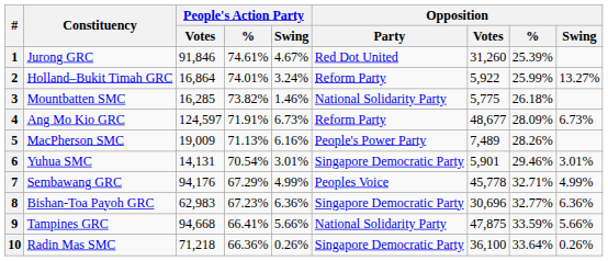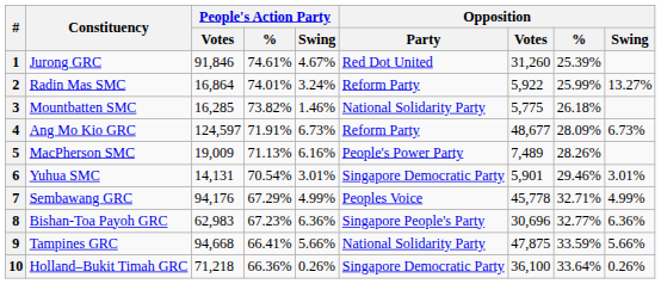 <table class="wikitable sortable">
 <tr>
 <th rowspan=2>#</th>
 <th rowspan=2>Constituency</th>
 <th colspan=3><a href='#'>People's Action Party</a></th>
 <th colspan=4>Opposition</th>
 </tr>
 <tr>
 <th data-sort-type="number">Votes</th>
 <th data-sort-type="number">%</th>
 <th>Swing</th>
 <th>Party</th>
 <th data-sort-type="number">Votes</th>
 <th data-sort-type="number">%</th>
 <th>Swing</th>
 </tr>
 <tr>
 <th>1</th>
 <td><a href='#'>Jurong GRC</a></td>
 <td>91,846</td>
 <td>74.61%</td>
 <td> 4.67%</td>
 <td><a href='#'>Red Dot United</a></td>
 <td>31,260</td>
 <td>25.39%</td>
 <td></td>
 </tr>
 <tr>
 <th>2</th>
-<td><a href='#'>Holland–Bukit Timah GRC</a></td>
+<td><a href='#'>Radin Mas SMC</a></td>
 <td>16,864</td>
 <td>74.01%</td>
 <td> 3.24%</td>
 <td><a href='#'>Reform Party</a></td>
 <td>5,922</td>
 <td>25.99%</td>
 <td> 13.27%</td>
 </tr>
 <tr>
 <th>3</th>
 <td><a href='#'>Mountbatten SMC</a></td>
 <td>16,285</td>
 <td>73.82%</td>
 <td> 1.46%</td>
 <td><a href='#'>National Solidarity Party</a></td>
 <td>5,775</td>
 <td>26.18%</td>
 <td></td>
 </tr>
 <tr>
 <th>4</th>
 <td><a href='#'>Ang Mo Kio GRC</a></td>
 <td>124,597</td>
 <td>71.91%</td>
 <td> 6.73%</td>
 <td><a href='#'>Reform Party</a></td>
 <td>48,677</td>
 <td>28.09%</td>
 <td> 6.73%</td>
 </tr>
 <tr>
 <th>5</th>
 <td><a href='#'>MacPherson SMC</a></td>
 <td>19,009</td>
 <td>71.13%</td>
 <td> 6.16%</td>
 <td><a href='#'>People's Power Party</a></td>
 <td>7,489</td>
 <td>28.26%</td>
 <td></td>
 </tr>
 <tr>
 <th>6</th>
 <td><a href='#'>Yuhua SMC</a></td>
 <td>14,131</td>
 <td>70.54%</td>
 <td> 3.01%</td>
 <td><a href='#'>Singapore Democratic Party</a></td>
 <td>5,901</td>
 <td>29.46%</td>
 <td> 3.01%</td>
 </tr>
 <tr>
 <th>7</th>
 <td><a href='#'>Sembawang GRC</a></td>
 <td>94,176</td>
 <td>67.29%</td>
 <td> 4.99%</td>
 <td><a href='#'>Peoples Voice</a></td>
 <td>45,778</td>
 <td>32.71%</td>
 <td> 4.99%</td>
 </tr>
 <tr>
 <th>8</th>
 <td><a href='#'>Bishan-Toa Payoh GRC</a></td>
 <td>62,983</td>
 <td>67.23%</td>
 <td> 6.36%</td>
-<td><a href='#'>Singapore Democratic Party</a></td>
+<td><a href='#'>Singapore People's Party</a></td>
 <td>30,696</td>
 <td>32.77%</td>
 <td> 6.36%</td>
 </tr>
 <tr>
 <th>9</th>
 <td><a href='#'>Tampines GRC</a></td>
 <td>94,668</td>
 <td>66.41%</td>
 <td> 5.66%</td>
 <td><a href='#'>National Solidarity Party</a></td>
 <td>47,875</td>
 <td>33.59%</td>
 <td> 5.66%</td>
 </tr>
 <tr>
 <th>10</th>
-<td><a href='#'>Radin Mas SMC</a></td>
+<td><a href='#'>Holland–Bukit Timah GRC</a></td>
 <td>71,218</td>
 <td>66.36%</td>
 <td> 0.26%</td>
 <td><a href='#'>Singapore Democratic Party</a></td>
 <td>36,100</td>
 <td>33.64%</td>
 <td> 0.26%</td>
 </tr>
 </table>
